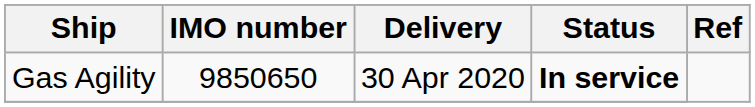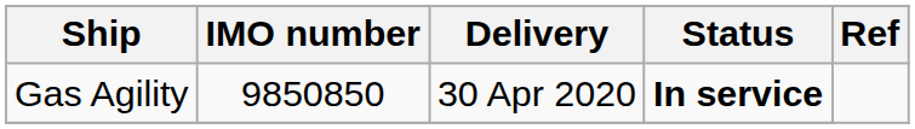 <table class ="wikitable" style="text-align:center">
 <tr class =>
 <th>Ship</th>
 <th>IMO number</th>
 <th>Delivery</th>
 <th>Status</th>
 <th>Ref</th>
 </tr>
 <tr ! colspan="5" style="text-align:center" |  >
 <td>Gas Agility</td>
-<td>9850650</td>
+<td>9850850</td>
 <td>30 Apr 2020</td>
 <td><strong>In service</strong></td>
 </tr>
 <tr>
 </tr>
 </table>
